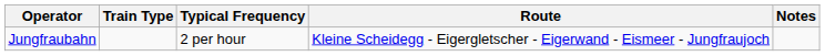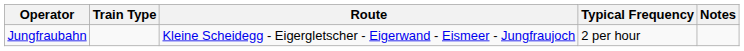 <table class="wikitable vatop">
 <tr>
 <th>Operator</th>
 <th>Train Type</th>
+<th>Route</th>
 <th>Typical Frequency</th>
-<th>Route</th>
 <th>Notes</th>
 </tr>
 <tr>
 <td><a href='#'>Jungfraubahn</a></td>
 <td></td>
+<td><a href='#'>Kleine Scheidegg</a> - Eigergletscher - <a href='#'>Eigerwand</a> - <a href='#'>Eismeer</a> - <a href='#'>Jungfraujoch</a></td>
 <td>2 per hour</td>
-<td><a href='#'>Kleine Scheidegg</a> - Eigergletscher - <a href='#'>Eigerwand</a> - <a href='#'>Eismeer</a> - <a href='#'>Jungfraujoch</a></td>
 <td></td>
 </tr>
 </table>
